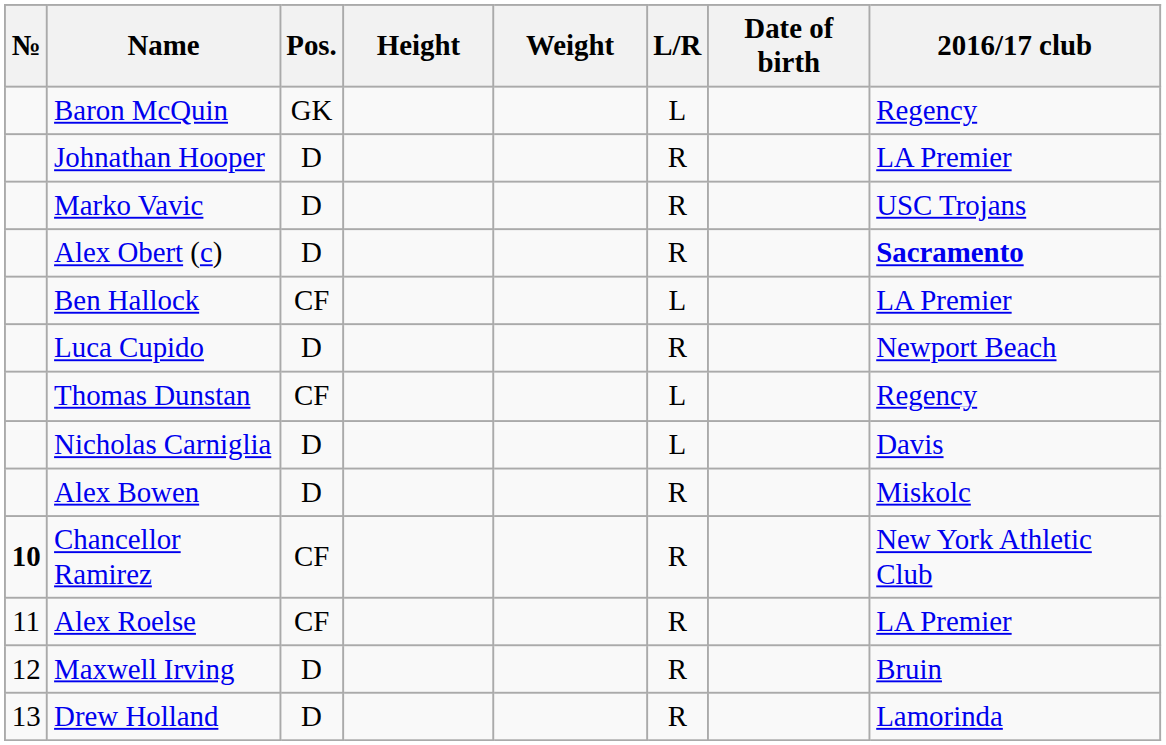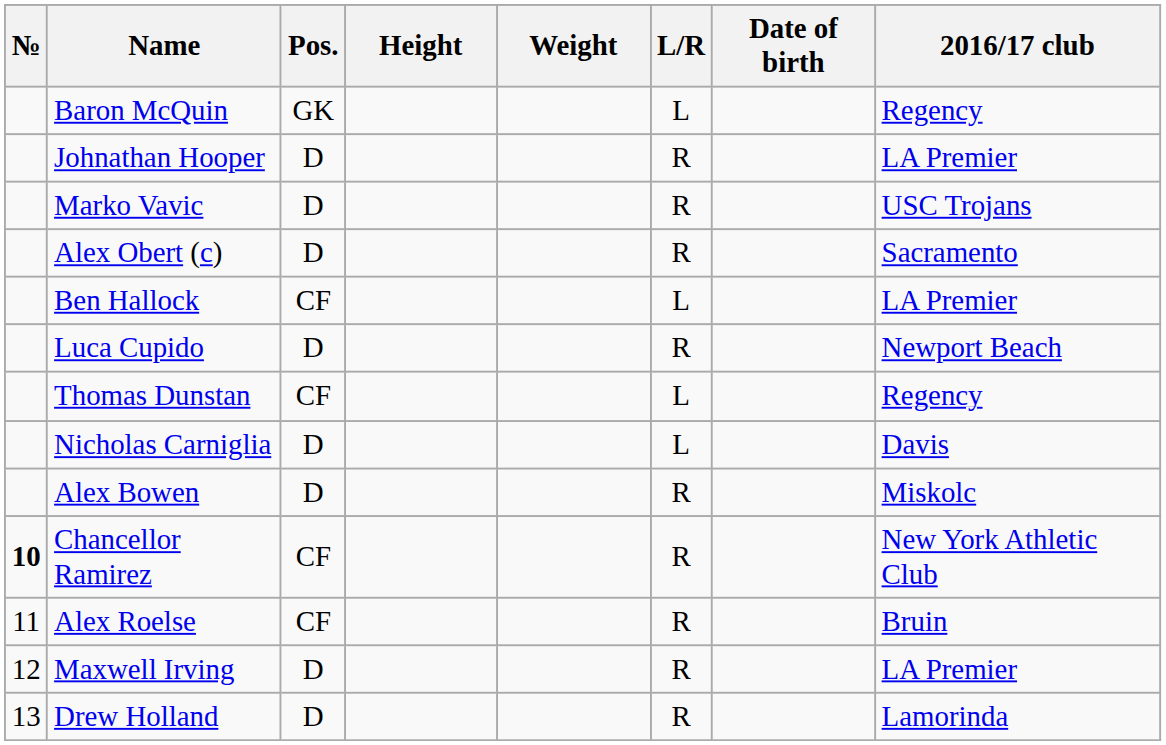 <table class="wikitable sortable" style="font-size:95%; text-align:center;">
 <tr>
 <th>№</th>
 <th style="width:15em">Name</th>
 <th>Pos.</th>
 <th style="width:9em">Height</th>
 <th style="width:9em">Weight</th>
 <th>L/R</th>
 <th style="width:12em">Date of birth</th>
 <th style="width:20em">2016/17 club</th>
 </tr>
 <tr>
 <td></td>
 <td style="text-align:left;"><a href='#'>Baron McQuin</a></td>
 <td>GK</td>
 <td></td>
 <td></td>
 <td>L</td>
 <td style="text-align:right;"></td>
 <td style="text-align:left;"> <a href='#'>Regency</a></td>
 </tr>
 <tr>
 <td></td>
 <td style="text-align:left;"><a href='#'>Johnathan Hooper</a></td>
 <td>D</td>
 <td></td>
 <td></td>
 <td>R</td>
 <td style="text-align:right;"></td>
 <td style="text-align:left;"> <a href='#'>LA Premier</a></td>
 </tr>
 <tr>
 <td></td>
 <td style="text-align:left;"><a href='#'>Marko Vavic</a></td>
 <td>D</td>
 <td></td>
 <td></td>
 <td>R</td>
 <td style="text-align:right;"></td>
 <td style="text-align:left;"> <a href='#'>USC Trojans</a></td>
 </tr>
 <tr>
 <td></td>
 <td style="text-align:left;"><a href='#'>Alex Obert</a> (<a href='#'>c</a>)</td>
 <td>D</td>
 <td></td>
 <td></td>
 <td>R</td>
 <td style="text-align:right;"></td>
-<td style="text-align:left;"><strong> <a href='#'>Sacramento</a></strong></td>
+<td style="text-align:left;"> <a href='#'>Sacramento</a></td>
 </tr>
 <tr>
 <td></td>
 <td style="text-align:left;"><a href='#'>Ben Hallock</a></td>
 <td>CF</td>
 <td></td>
 <td></td>
 <td>L</td>
 <td style="text-align:right;"></td>
 <td style="text-align:left;"> <a href='#'>LA Premier</a></td>
 </tr>
 <tr>
 <td></td>
 <td style="text-align:left;"><a href='#'>Luca Cupido</a></td>
 <td>D</td>
 <td></td>
 <td></td>
 <td>R</td>
 <td style="text-align:right;"></td>
 <td style="text-align:left;"> <a href='#'>Newport Beach</a></td>
 </tr>
 <tr>
 <td></td>
 <td style="text-align:left;"><a href='#'>Thomas Dunstan</a></td>
 <td>CF</td>
 <td></td>
 <td></td>
 <td>L</td>
 <td style="text-align:right;"></td>
 <td style="text-align:left;"> <a href='#'>Regency</a></td>
 </tr>
 <tr>
 <td></td>
 <td style="text-align:left;"><a href='#'>Nicholas Carniglia</a></td>
 <td>D</td>
 <td></td>
 <td></td>
 <td>L</td>
 <td style="text-align:right;"></td>
 <td style="text-align:left;"> <a href='#'>Davis</a></td>
 </tr>
 <tr>
 <td></td>
 <td style="text-align:left;"><a href='#'>Alex Bowen</a></td>
 <td>D</td>
 <td></td>
 <td></td>
 <td>R</td>
 <td style="text-align:right;"></td>
 <td style="text-align:left;"> <a href='#'>Miskolc</a></td>
 </tr>
 <tr>
 <td><strong>10</strong></td>
 <td style="text-align:left;"><a href='#'>Chancellor Ramirez</a></td>
 <td>CF</td>
 <td></td>
 <td></td>
 <td>R</td>
 <td style="text-align:right;"></td>
 <td style="text-align:left;"> <a href='#'>New York Athletic Club</a></td>
 </tr>
 <tr>
 <td>11</td>
 <td style="text-align:left;"><a href='#'>Alex Roelse</a></td>
 <td>CF</td>
 <td></td>
 <td></td>
 <td>R</td>
 <td style="text-align:right;"></td>
-<td style="text-align:left;"> <a href='#'>LA Premier</a></td>
+<td style="text-align:left;"> <a href='#'>Bruin</a></td>
 </tr>
 <tr>
 <td>12</td>
 <td style="text-align:left;"><a href='#'>Maxwell Irving</a></td>
 <td>D</td>
 <td></td>
 <td></td>
 <td>R</td>
 <td style="text-align:right;"></td>
-<td style="text-align:left;"> <a href='#'>Bruin</a></td>
+<td style="text-align:left;"> <a href='#'>LA Premier</a></td>
 </tr>
 <tr>
 <td>13</td>
 <td style="text-align:left;"><a href='#'>Drew Holland</a></td>
 <td>D</td>
 <td></td>
 <td></td>
 <td>R</td>
 <td style="text-align:right;"></td>
 <td style="text-align:left;"> <a href='#'>Lamorinda</a></td>
 </tr>
 </table>
